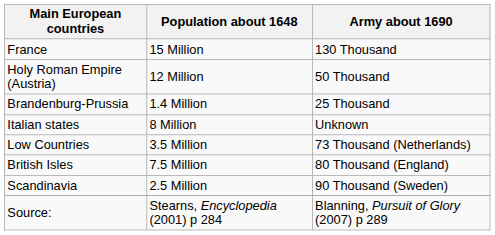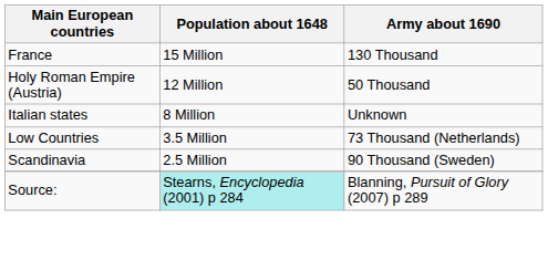 <table class="wikitable">
 <tr>
 <th>Main European countries</th>
 <th>Population about 1648</th>
 <th>Army about 1690</th>
 </tr>
 <tr>
 <td>France</td>
 <td>15 Million</td>
 <td>130 Thousand</td>
 </tr>
 <tr>
 <td>Holy Roman Empire (Austria)</td>
 <td>12 Million</td>
 <td>50 Thousand</td>
 </tr>
 <tr>
-<td>Brandenburg-Prussia</td>
-<td>1.4 Million</td>
-<td>25 Thousand</td>
-</tr>
-<tr>
 <td>Italian states</td>
 <td>8 Million</td>
 <td>Unknown</td>
 </tr>
 <tr>
 <td>Low Countries</td>
 <td>3.5 Million</td>
 <td>73 Thousand (Netherlands)</td>
 </tr>
 <tr>
-<td>British Isles</td>
-<td>7.5 Million</td>
-<td>80 Thousand (England)</td>
-</tr>
-<tr>
 <td>Scandinavia</td>
 <td>2.5 Million</td>
 <td>90 Thousand (Sweden)</td>
 </tr>
 <tr>
 </tr>
 <tr>
 <td>Source:</td>
-<td>Stearns, <em>Encyclopedia</em> (2001) p 284</td>
+<td style="background: paleturquoise;">Stearns, <em>Encyclopedia</em> (2001) p 284</td>
 <td>Blanning, <em>Pursuit of Glory</em> (2007) p 289</td>
 </tr>
 </table>
